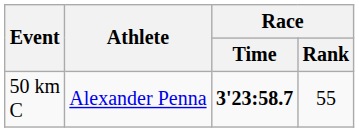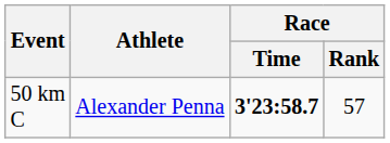 <table class="wikitable" border="1" style="font-size:90%">
 <tr>
 <th rowspan=2>Event</th>
 <th rowspan=2>Athlete</th>
 <th colspan=2>Race</th>
 </tr>
 <tr>
 <th>Time</th>
 <th>Rank</th>
 </tr>
 <tr>
 <td>50 km <br> C</td>
 <td><a href='#'>Alexander Penna</a></td>
 <td align=center><strong>3'23:58.7</strong></td>
-<td align=center>55</td>
+<td align=center>57</td>
 </tr>
 </table>
